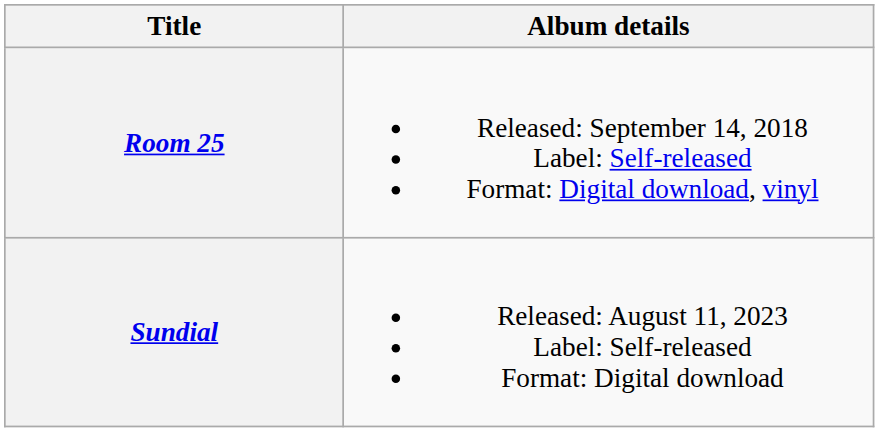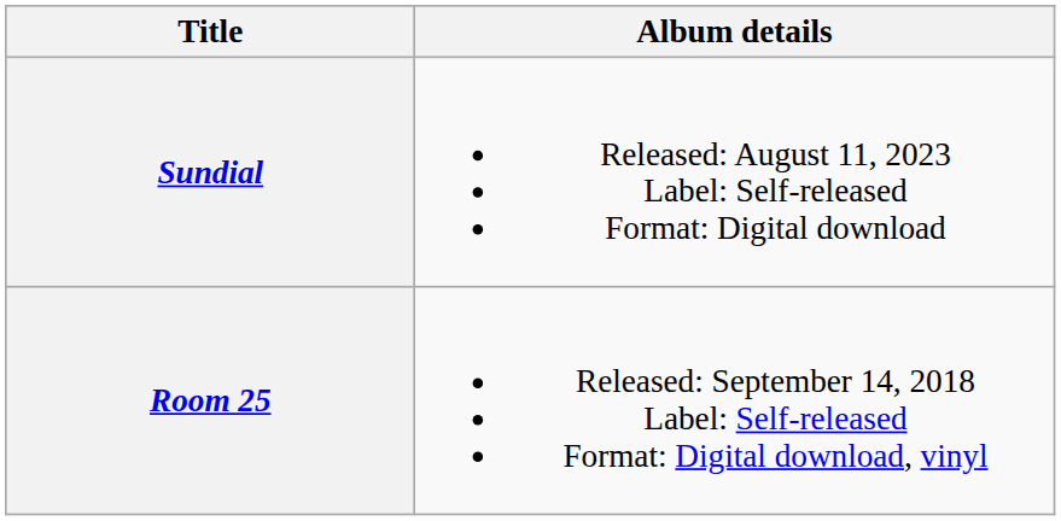 <table class="wikitable plainrowheaders" style="text-align:center;">
 <tr>
 <th scope="col" style="width:12em;">Title</th>
 <th scope="col" style="width:19em;">Album details</th>
 </tr>
 <tr>
+<th scope="row"><em><a href='#'>Sundial</a></em></th>
+<td><br><ul><li>Released: August 11, 2023</li><li>Label: Self-released</li><li>Format: Digital download</li></ul></td>
+</tr>
+<tr>
 <th scope="row"><em><a href='#'>Room 25</a></em></th>
 <td><br><ul><li>Released: September 14, 2018</li><li>Label: <a href='#'>Self-released</a></li><li>Format: <a href='#'>Digital download</a>, <a href='#'>vinyl</a></li></ul></td>
 </tr>
-<tr>
-<th scope="row"><em><a href='#'>Sundial</a></em></th>
-<td><br><ul><li>Released: August 11, 2023</li><li>Label: Self-released</li><li>Format: Digital download</li></ul></td>
-</tr>
 </table>
